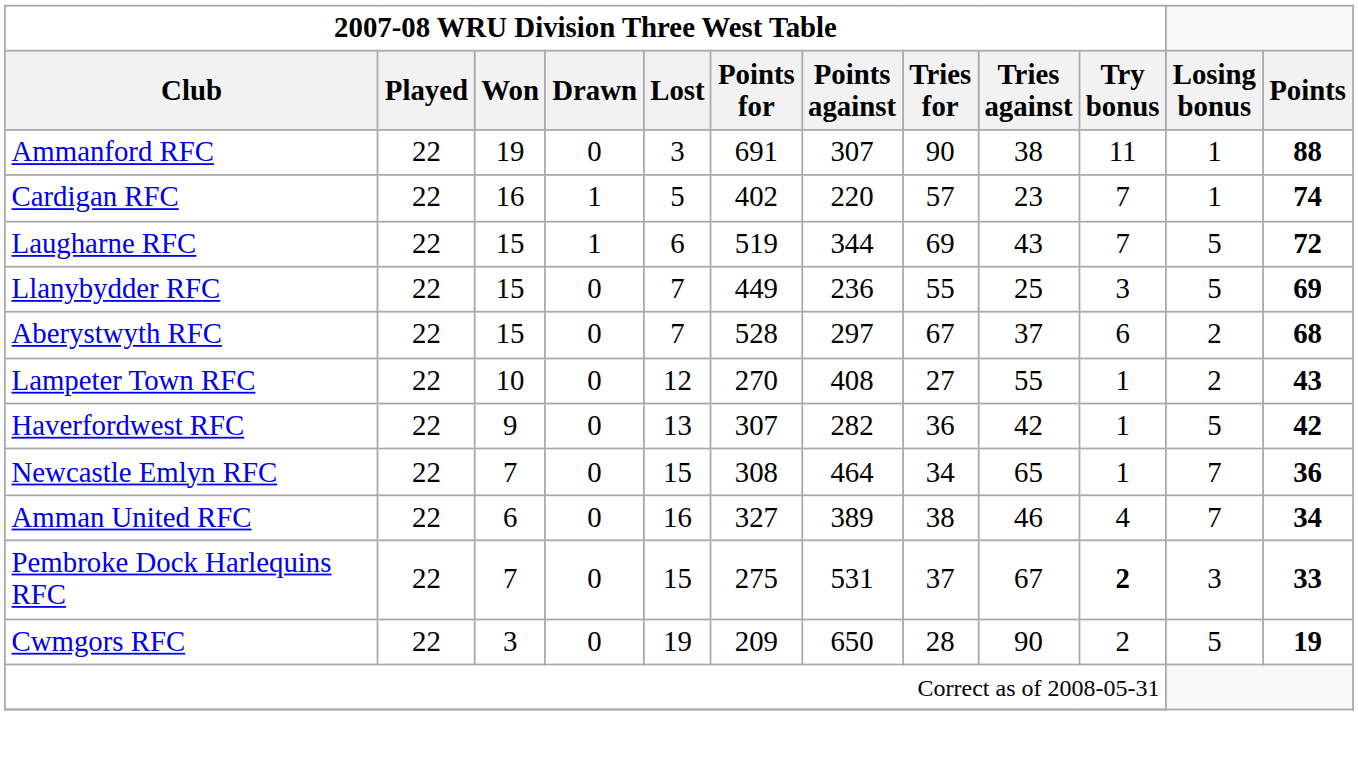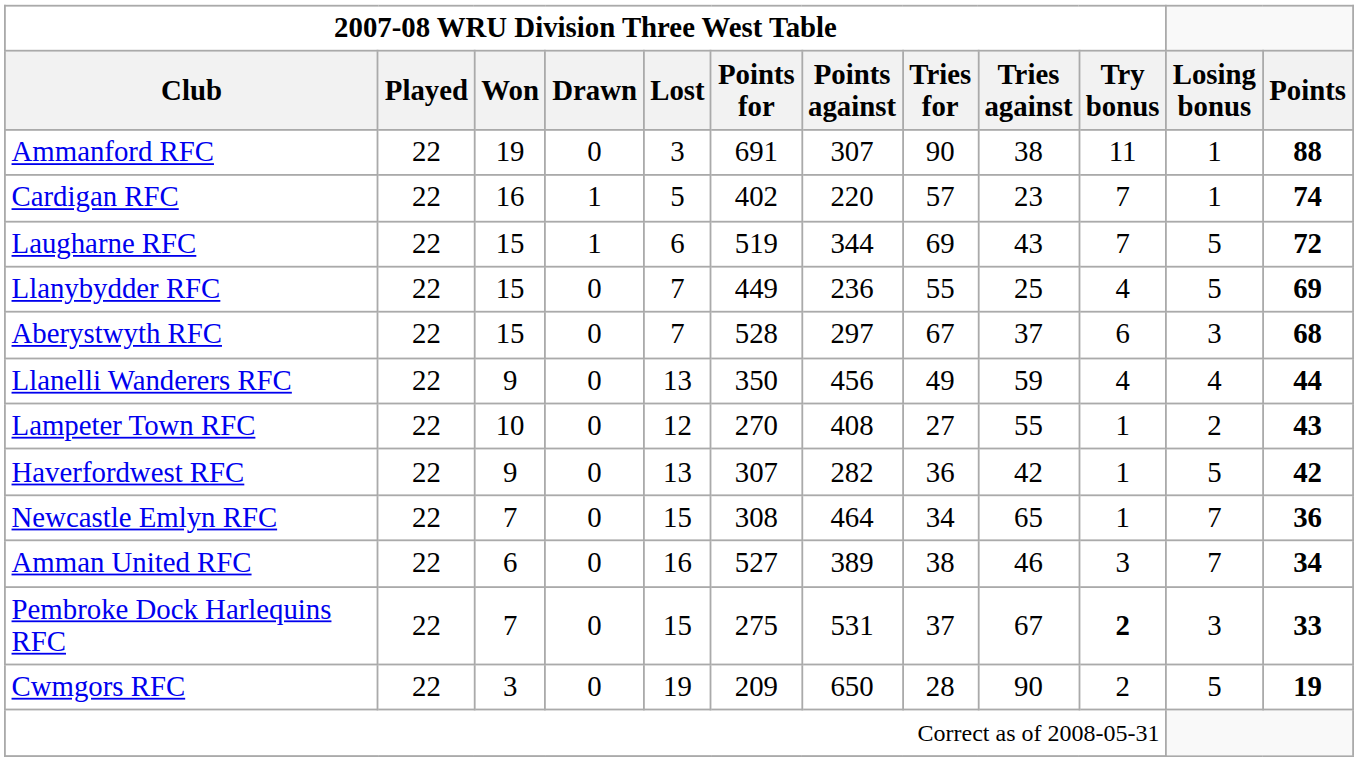 <table class="wikitable" style="float:left; margin-right:15px; text-align: center;">
 <tr>
 <td colspan="10" bgcolor="#FFFFFF" cellpadding="0" cellspacing="0"><strong>2007-08 WRU Division Three West Table</strong></td>
 </tr>
 <tr>
 <th bgcolor="#efefef" width="200">Club</th>
 <th bgcolor="#efefef" width="20">Played</th>
 <th bgcolor="#efefef" width="20">Won</th>
 <th bgcolor="#efefef" width="20">Drawn</th>
 <th bgcolor="#efefef" width="20">Lost</th>
 <th bgcolor="#efefef" width="20">Points for</th>
 <th bgcolor="#efefef" width="20">Points against</th>
 <th bgcolor="#efefef" width="20">Tries for</th>
 <th bgcolor="#efefef" width="20">Tries against</th>
 <th bgcolor="#efefef" width="20">Try bonus</th>
 <th bgcolor="#efefef" width="20">Losing bonus</th>
 <th bgcolor="#efefef" width="20">Points</th>
 </tr>
 <tr bgcolor=#ffffff align=center>
 <td align=left><a href='#'>Ammanford RFC</a></td>
 <td>22</td>
 <td>19</td>
 <td>0</td>
 <td>3</td>
 <td>691</td>
 <td>307</td>
 <td>90</td>
 <td>38</td>
 <td>11</td>
 <td>1</td>
 <td><strong>88</strong></td>
 </tr>
 <tr bgcolor=#ffffff align=center>
 <td align=left><a href='#'>Cardigan RFC</a></td>
 <td>22</td>
 <td>16</td>
 <td>1</td>
 <td>5</td>
 <td>402</td>
 <td>220</td>
 <td>57</td>
 <td>23</td>
 <td>7</td>
 <td>1</td>
 <td><strong>74</strong></td>
 </tr>
 <tr bgcolor=#ffffff align=center>
 <td align=left><a href='#'>Laugharne RFC</a></td>
 <td>22</td>
 <td>15</td>
 <td>1</td>
 <td>6</td>
 <td>519</td>
 <td>344</td>
 <td>69</td>
 <td>43</td>
 <td>7</td>
 <td>5</td>
 <td><strong>72</strong></td>
 </tr>
 <tr bgcolor=#ffffff align=center>
 <td align=left><a href='#'>Llanybydder RFC</a></td>
 <td>22</td>
 <td>15</td>
 <td>0</td>
 <td>7</td>
 <td>449</td>
 <td>236</td>
 <td>55</td>
 <td>25</td>
-<td>3</td>
+<td>4</td>
 <td>5</td>
 <td><strong>69</strong></td>
 </tr>
 <tr bgcolor=#ffffff align=center>
 <td align=left><a href='#'>Aberystwyth RFC</a></td>
 <td>22</td>
 <td>15</td>
 <td>0</td>
 <td>7</td>
 <td>528</td>
 <td>297</td>
 <td>67</td>
 <td>37</td>
 <td>6</td>
-<td>2</td>
+<td>3</td>
 <td><strong>68</strong></td>
+</tr>
+<tr bgcolor=#ffffff align=center>
+<td align=left><a href='#'>Llanelli Wanderers RFC</a></td>
+<td>22</td>
+<td>9</td>
+<td>0</td>
+<td>13</td>
+<td>350</td>
+<td>456</td>
+<td>49</td>
+<td>59</td>
+<td>4</td>
+<td>4</td>
+<td><strong>44</strong></td>
 </tr>
 <tr bgcolor=#ffffff align=center>
 <td align=left><a href='#'>Lampeter Town RFC</a></td>
 <td>22</td>
 <td>10</td>
 <td>0</td>
 <td>12</td>
 <td>270</td>
 <td>408</td>
 <td>27</td>
 <td>55</td>
 <td>1</td>
 <td>2</td>
 <td><strong>43</strong></td>
 </tr>
 <tr bgcolor=#ffffff align=center>
 <td align=left><a href='#'>Haverfordwest RFC</a></td>
 <td>22</td>
 <td>9</td>
 <td>0</td>
 <td>13</td>
 <td>307</td>
 <td>282</td>
 <td>36</td>
 <td>42</td>
 <td>1</td>
 <td>5</td>
 <td><strong>42</strong></td>
 </tr>
 <tr bgcolor=#ffffff align=center>
 <td align=left><a href='#'>Newcastle Emlyn RFC</a></td>
 <td>22</td>
 <td>7</td>
 <td>0</td>
 <td>15</td>
 <td>308</td>
 <td>464</td>
 <td>34</td>
 <td>65</td>
 <td>1</td>
 <td>7</td>
 <td><strong>36</strong></td>
 </tr>
 <tr bgcolor=#ffffff align=center>
 <td align=left><a href='#'>Amman United RFC</a></td>
 <td>22</td>
 <td>6</td>
 <td>0</td>
 <td>16</td>
-<td>327</td>
+<td>527</td>
 <td>389</td>
 <td>38</td>
 <td>46</td>
-<td>4</td>
+<td>3</td>
 <td>7</td>
 <td><strong>34</strong></td>
 </tr>
 <tr bgcolor=#ffffff align=center>
 <td align=left><a href='#'>Pembroke Dock Harlequins RFC</a></td>
 <td>22</td>
 <td>7</td>
 <td>0</td>
 <td>15</td>
 <td>275</td>
 <td>531</td>
 <td>37</td>
 <td>67</td>
 <td><strong>2</strong></td>
 <td>3</td>
 <td><strong>33</strong></td>
 </tr>
 <tr bgcolor=#ffffff align=center>
 <td align=left><a href='#'>Cwmgors RFC</a></td>
 <td>22</td>
 <td>3</td>
 <td>0</td>
 <td>19</td>
 <td>209</td>
 <td>650</td>
 <td>28</td>
 <td>90</td>
 <td>2</td>
 <td>5</td>
 <td><strong>19</strong></td>
 </tr>
 <tr>
 <td colspan="10" align="right" bgcolor="#FFFFFF" cellpadding="0" cellspacing="0"><small>Correct as of 2008-05-31</small></td>
 </tr>
 <tr>
 </tr>
 </table>
